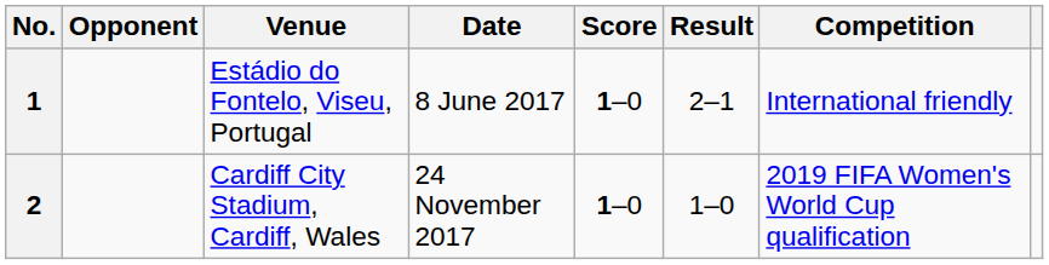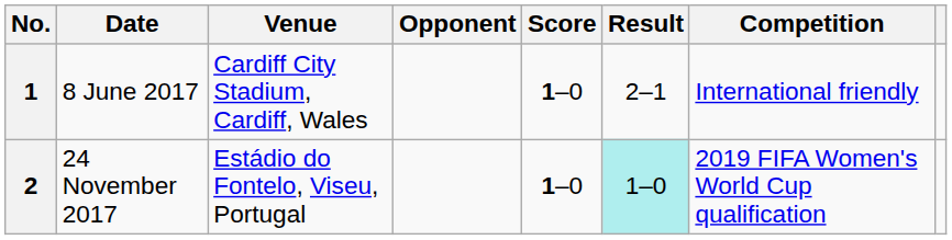 <table class="wikitable sortable plainrowheaders">
 <tr>
 <th scope=col>No.</th>
+<th scope=col data-sort-type=date>Date</th>
+<th scope=col>Venue</th>
 <th scope=col>Opponent</th>
-<th scope=col>Venue</th>
-<th scope=col data-sort-type=date>Date</th>
 <th scope=col>Score</th>
 <th scope=col>Result</th>
 <th scope=col>Competition</th>
 <th scope=col class=unsortable></th>
 </tr>
 <tr>
 <th scope=row style="text-align: center">1</th>
+<td>8 June 2017</td>
+<td><a href='#'>Cardiff City Stadium</a>, <a href='#'>Cardiff</a>, Wales</td>
 <td></td>
-<td><a href='#'>Estádio do Fontelo</a>, <a href='#'>Viseu</a>, Portugal</td>
-<td>8 June 2017</td>
 <td align=center><strong>1</strong>–0</td>
 <td align=center>2–1</td>
 <td><a href='#'>International friendly</a></td>
 <td align=center></td>
 </tr>
 <tr>
 <th scope=row style="text-align: center">2</th>
+<td>24 November 2017</td>
+<td><a href='#'>Estádio do Fontelo</a>, <a href='#'>Viseu</a>, Portugal</td>
 <td></td>
-<td><a href='#'>Cardiff City Stadium</a>, <a href='#'>Cardiff</a>, Wales</td>
-<td>24 November 2017</td>
 <td align=center><strong>1</strong>–0</td>
-<td align=center>1–0</td>
+<td align=center style="background: paleturquoise;">1–0</td>
 <td><a href='#'>2019 FIFA Women's World Cup qualification</a></td>
 <td align=center></td>
 </tr>
 </table>
